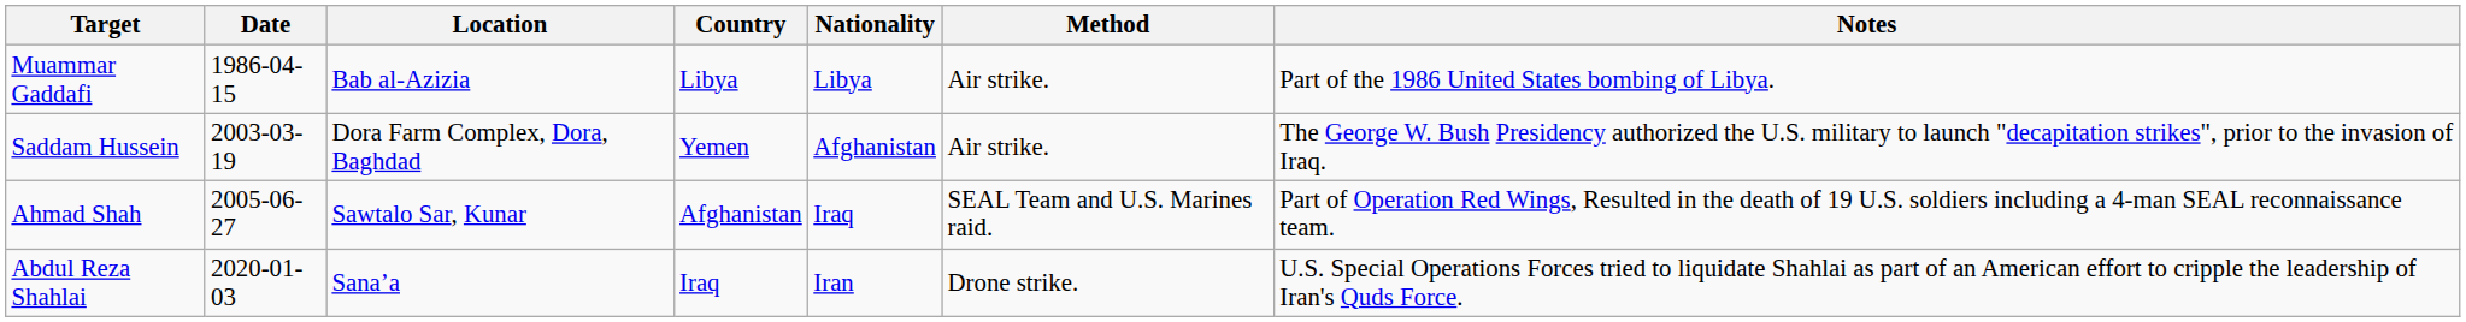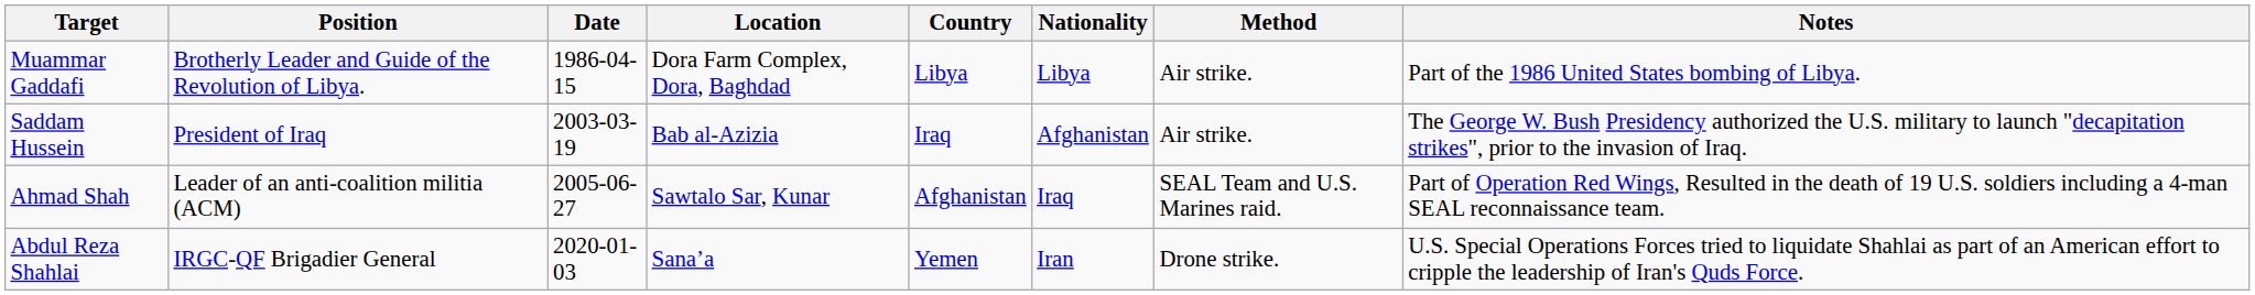 <table class="wikitable">
 <tr>
 <th>Target</th>
+<th>Position</th>
 <th>Date</th>
 <th>Location</th>
 <th>Country</th>
 <th>Nationality</th>
 <th>Method</th>
 <th>Notes</th>
 </tr>
 <tr>
 <td><a href='#'>Muammar Gaddafi</a></td>
+<td><a href='#'>Brotherly Leader and Guide of the Revolution of Libya</a>.</td>
 <td>1986-04-15</td>
-<td><a href='#'>Bab al-Azizia</a></td>
+<td>Dora Farm Complex, <a href='#'>Dora</a>, <a href='#'>Baghdad</a></td>
 <td> <a href='#'>Libya</a></td>
 <td> <a href='#'>Libya</a></td>
 <td>Air strike.</td>
 <td>Part of the <a href='#'>1986 United States bombing of Libya</a>.</td>
 </tr>
 <tr>
 <td><a href='#'>Saddam Hussein</a></td>
+<td><a href='#'>President of Iraq</a></td>
 <td>2003-03-19</td>
-<td>Dora Farm Complex, <a href='#'>Dora</a>, <a href='#'>Baghdad</a></td>
-<td> <a href='#'>Yemen</a></td>
+<td><a href='#'>Bab al-Azizia</a></td>
+<td> <a href='#'>Iraq</a></td>
 <td> <a href='#'>Afghanistan</a></td>
 <td>Air strike.</td>
 <td>The <a href='#'>George W. Bush</a> <a href='#'>Presidency</a> authorized the U.S. military to launch "<a href='#'>decapitation strikes</a>", prior to the invasion of Iraq.</td>
 </tr>
 <tr>
 <td><a href='#'>Ahmad Shah</a></td>
+<td>Leader of an anti-coalition militia (ACM)</td>
 <td>2005-06-27</td>
 <td><a href='#'>Sawtalo Sar</a>, <a href='#'>Kunar</a></td>
 <td> <a href='#'>Afghanistan</a></td>
 <td> <a href='#'>Iraq</a></td>
 <td>SEAL Team and U.S. Marines raid.</td>
 <td>Part of <a href='#'>Operation Red Wings</a>, Resulted in the death of 19 U.S. soldiers including a 4-man SEAL reconnaissance team.</td>
 </tr>
 <tr>
 <td><a href='#'>Abdul Reza Shahlai</a></td>
+<td><a href='#'>IRGC</a>-<a href='#'>QF</a> Brigadier General</td>
 <td>2020-01-03</td>
 <td><a href='#'>Sana’a</a></td>
-<td> <a href='#'>Iraq</a></td>
+<td> <a href='#'>Yemen</a></td>
 <td> <a href='#'>Iran</a></td>
 <td>Drone strike.</td>
 <td>U.S. Special Operations Forces tried to liquidate Shahlai as part of an American effort to cripple the leadership of Iran's <a href='#'>Quds Force</a>.</td>
 </tr>
 </table>
